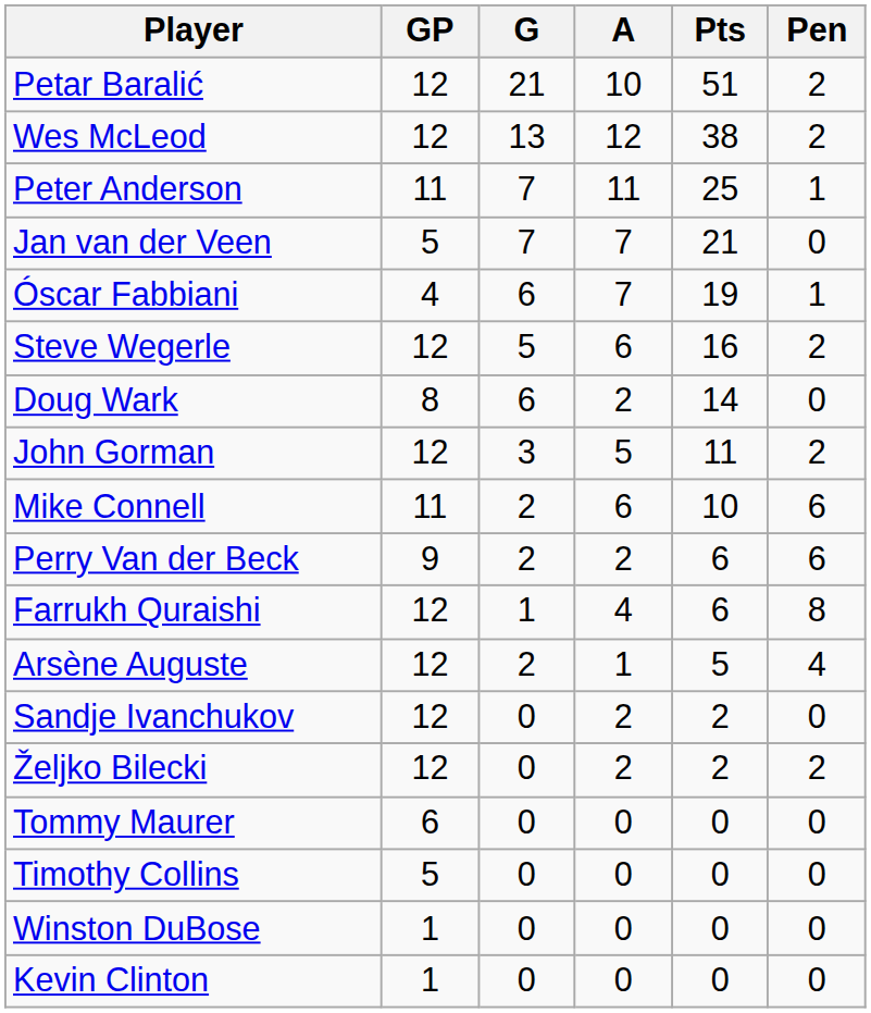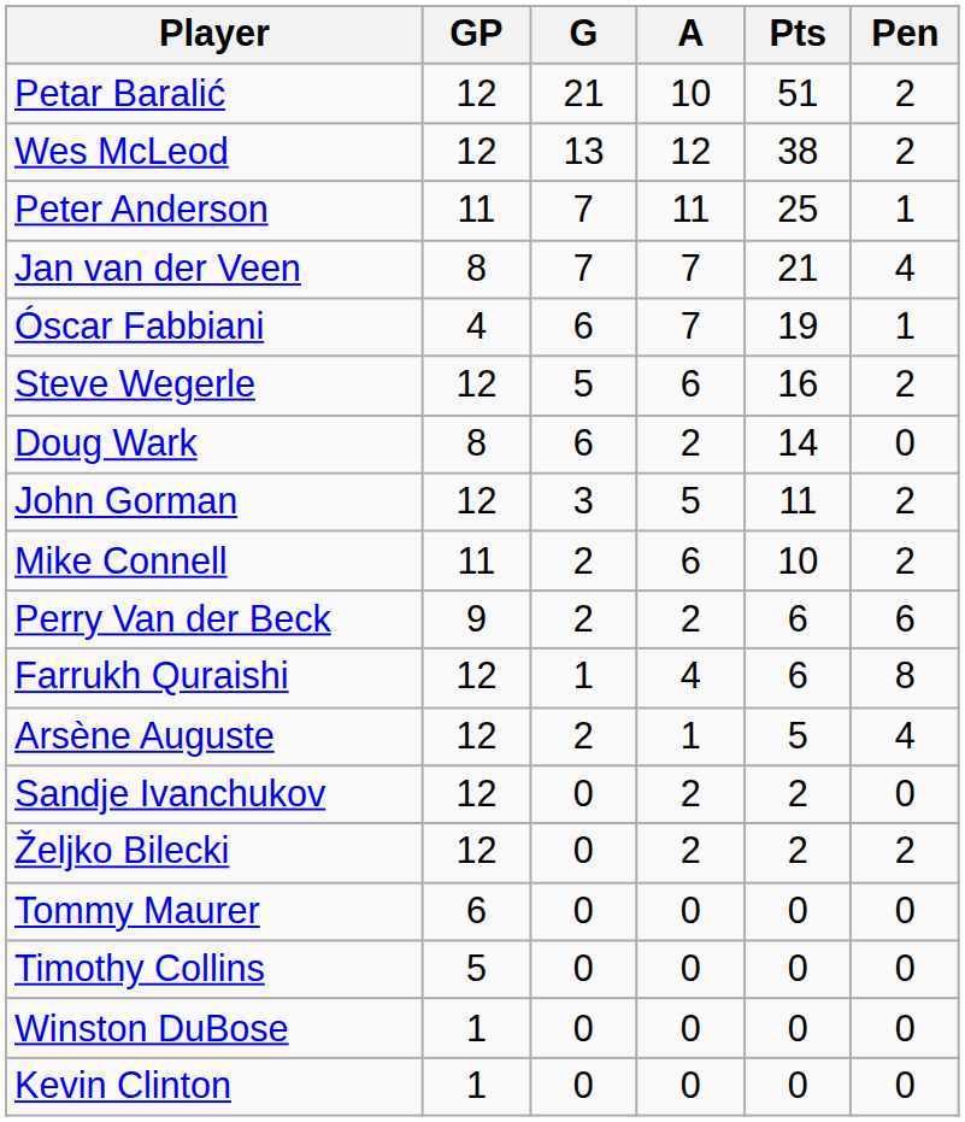 <table class="wikitable">
 <tr>
 <th style="width:35%;">Player</th>
 <th style="width:9%;">GP</th>
 <th style="width:9%;">G</th>
 <th style="width:9%;">A</th>
 <th style="width:9%;">Pts</th>
 <th style="width:9%;">Pen</th>
 </tr>
 <tr align=center>
 <td align=left><a href='#'>Petar Baralić</a></td>
 <td>12</td>
 <td>21</td>
 <td>10</td>
 <td>51</td>
 <td>2</td>
 </tr>
 <tr align=center>
 <td align=left><a href='#'>Wes McLeod</a></td>
 <td>12</td>
 <td>13</td>
 <td>12</td>
 <td>38</td>
 <td>2</td>
 </tr>
 <tr align=center>
 <td align=left><a href='#'>Peter Anderson</a></td>
 <td>11</td>
 <td>7</td>
 <td>11</td>
 <td>25</td>
 <td>1</td>
 </tr>
 <tr align=center>
 <td align=left><a href='#'>Jan van der Veen</a></td>
-<td>5</td>
+<td>8</td>
 <td>7</td>
 <td>7</td>
 <td>21</td>
-<td>0</td>
+<td>4</td>
 </tr>
 <tr align=center>
 <td align=left><a href='#'>Óscar Fabbiani</a></td>
 <td>4</td>
 <td>6</td>
 <td>7</td>
 <td>19</td>
 <td>1</td>
 </tr>
 <tr align=center>
 <td align=left><a href='#'>Steve Wegerle</a></td>
 <td>12</td>
 <td>5</td>
 <td>6</td>
 <td>16</td>
 <td>2</td>
 </tr>
 <tr align=center>
 <td align=left><a href='#'>Doug Wark</a></td>
 <td>8</td>
 <td>6</td>
 <td>2</td>
 <td>14</td>
 <td>0</td>
 </tr>
 <tr align=center>
 <td align=left><a href='#'>John Gorman</a></td>
 <td>12</td>
 <td>3</td>
 <td>5</td>
 <td>11</td>
 <td>2</td>
 </tr>
 <tr align=center>
 <td align=left><a href='#'>Mike Connell</a></td>
 <td>11</td>
 <td>2</td>
 <td>6</td>
 <td>10</td>
-<td>6</td>
+<td>2</td>
 </tr>
 <tr align=center>
 <td align=left><a href='#'>Perry Van der Beck</a></td>
 <td>9</td>
 <td>2</td>
 <td>2</td>
 <td>6</td>
 <td>6</td>
 </tr>
 <tr align=center>
 <td align=left><a href='#'>Farrukh Quraishi</a></td>
 <td>12</td>
 <td>1</td>
 <td>4</td>
 <td>6</td>
 <td>8</td>
 </tr>
 <tr align=center>
 <td align=left><a href='#'>Arsène Auguste</a></td>
 <td>12</td>
 <td>2</td>
 <td>1</td>
 <td>5</td>
 <td>4</td>
 </tr>
 <tr align=center>
 <td align=left><a href='#'>Sandje Ivanchukov</a></td>
 <td>12</td>
 <td>0</td>
 <td>2</td>
 <td>2</td>
 <td>0</td>
 </tr>
 <tr align=center>
 <td align=left><a href='#'>Željko Bilecki</a></td>
 <td>12</td>
 <td>0</td>
 <td>2</td>
 <td>2</td>
 <td>2</td>
 </tr>
 <tr align=center>
 <td align=left><a href='#'>Tommy Maurer</a></td>
 <td>6</td>
 <td>0</td>
 <td>0</td>
 <td>0</td>
 <td>0</td>
 </tr>
 <tr align=center>
 <td align=left><a href='#'>Timothy Collins</a></td>
 <td>5</td>
 <td>0</td>
 <td>0</td>
 <td>0</td>
 <td>0</td>
 </tr>
 <tr align=center>
 <td align=left><a href='#'>Winston DuBose</a></td>
 <td>1</td>
 <td>0</td>
 <td>0</td>
 <td>0</td>
 <td>0</td>
 </tr>
 <tr align=center>
 <td align=left><a href='#'>Kevin Clinton</a></td>
 <td>1</td>
 <td>0</td>
 <td>0</td>
 <td>0</td>
 <td>0</td>
 </tr>
 </table>
